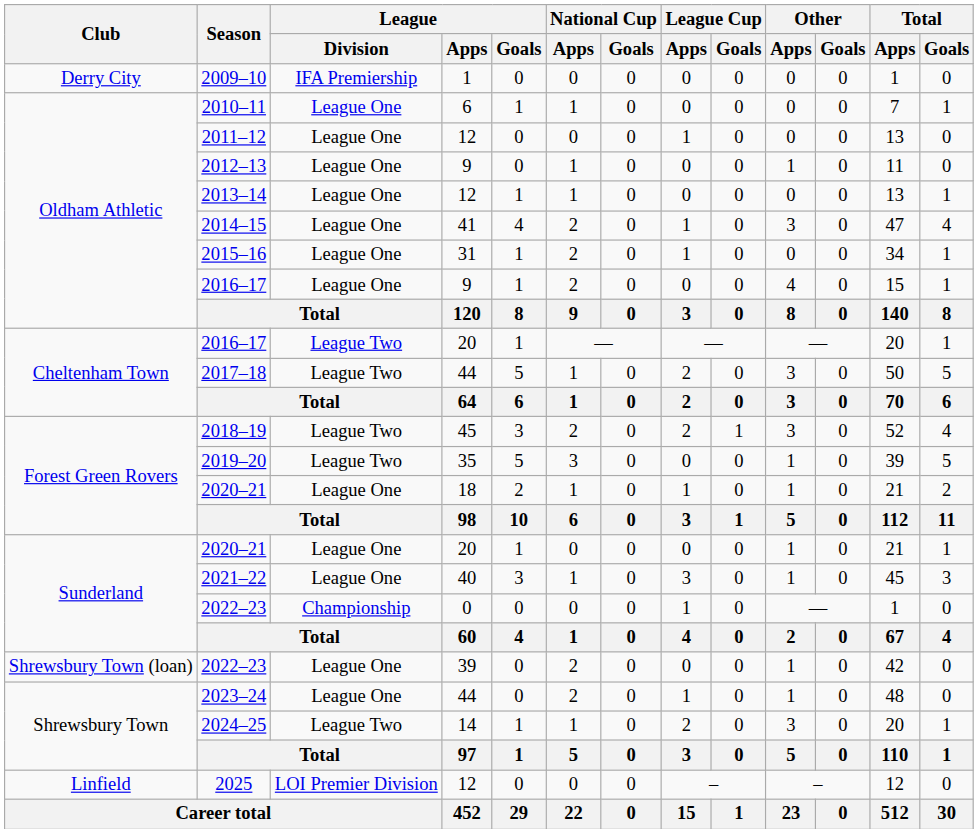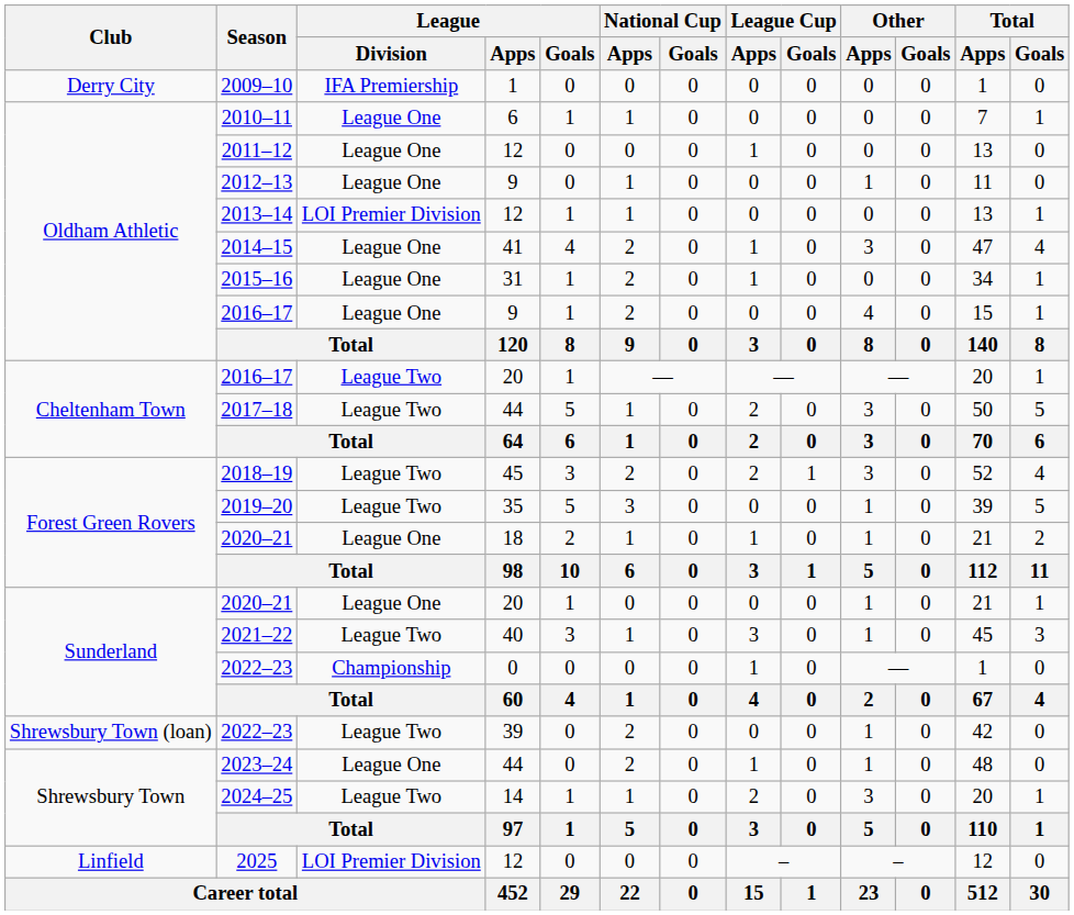 <table class=wikitable style="text-align: center">
 <tr>
 <th rowspan=2>Club</th>
 <th rowspan=2>Season</th>
 <th colspan=3>League</th>
 <th colspan=2>National Cup</th>
 <th colspan=2>League Cup</th>
 <th colspan=2>Other</th>
 <th colspan=2>Total</th>
 </tr>
 <tr>
 <th>Division</th>
 <th>Apps</th>
 <th>Goals</th>
 <th>Apps</th>
 <th>Goals</th>
 <th>Apps</th>
 <th>Goals</th>
 <th>Apps</th>
 <th>Goals</th>
 <th>Apps</th>
 <th>Goals</th>
 </tr>
 <tr>
 <td><a href='#'>Derry City</a></td>
 <td><a href='#'>2009–10</a></td>
 <td><a href='#'>IFA Premiership</a></td>
 <td>1</td>
 <td>0</td>
 <td>0</td>
 <td>0</td>
 <td>0</td>
 <td>0</td>
 <td>0</td>
 <td>0</td>
 <td>1</td>
 <td>0</td>
 </tr>
 <tr>
 <td rowspan=8><a href='#'>Oldham Athletic</a></td>
 <td><a href='#'>2010–11</a></td>
 <td><a href='#'>League One</a></td>
 <td>6</td>
 <td>1</td>
 <td>1</td>
 <td>0</td>
 <td>0</td>
 <td>0</td>
 <td>0</td>
 <td>0</td>
 <td>7</td>
 <td>1</td>
 </tr>
 <tr>
 <td><a href='#'>2011–12</a></td>
 <td>League One</td>
 <td>12</td>
 <td>0</td>
 <td>0</td>
 <td>0</td>
 <td>1</td>
 <td>0</td>
 <td>0</td>
 <td>0</td>
 <td>13</td>
 <td>0</td>
 </tr>
 <tr>
 <td><a href='#'>2012–13</a></td>
 <td>League One</td>
 <td>9</td>
 <td>0</td>
 <td>1</td>
 <td>0</td>
 <td>0</td>
 <td>0</td>
 <td>1</td>
 <td>0</td>
 <td>11</td>
 <td>0</td>
 </tr>
 <tr>
 <td><a href='#'>2013–14</a></td>
-<td>League One</td>
+<td><a href='#'>LOI Premier Division</a></td>
 <td>12</td>
 <td>1</td>
 <td>1</td>
 <td>0</td>
 <td>0</td>
 <td>0</td>
 <td>0</td>
 <td>0</td>
 <td>13</td>
 <td>1</td>
 </tr>
 <tr>
 <td><a href='#'>2014–15</a></td>
 <td>League One</td>
 <td>41</td>
 <td>4</td>
 <td>2</td>
 <td>0</td>
 <td>1</td>
 <td>0</td>
 <td>3</td>
 <td>0</td>
 <td>47</td>
 <td>4</td>
 </tr>
 <tr>
 <td><a href='#'>2015–16</a></td>
 <td>League One</td>
 <td>31</td>
 <td>1</td>
 <td>2</td>
 <td>0</td>
 <td>1</td>
 <td>0</td>
 <td>0</td>
 <td>0</td>
 <td>34</td>
 <td>1</td>
 </tr>
 <tr>
 <td><a href='#'>2016–17</a></td>
 <td>League One</td>
 <td>9</td>
 <td>1</td>
 <td>2</td>
 <td>0</td>
 <td>0</td>
 <td>0</td>
 <td>4</td>
 <td>0</td>
 <td>15</td>
 <td>1</td>
 </tr>
 <tr>
 <th colspan=2>Total</th>
 <th>120</th>
 <th>8</th>
 <th>9</th>
 <th>0</th>
 <th>3</th>
 <th>0</th>
 <th>8</th>
 <th>0</th>
 <th>140</th>
 <th>8</th>
 </tr>
 <tr>
 <td rowspan=3><a href='#'>Cheltenham Town</a></td>
 <td><a href='#'>2016–17</a></td>
 <td><a href='#'>League Two</a></td>
 <td>20</td>
 <td>1</td>
 <td colspan=2>—</td>
 <td colspan=2>—</td>
 <td colspan=2>—</td>
 <td>20</td>
 <td>1</td>
 </tr>
 <tr>
 <td><a href='#'>2017–18</a></td>
 <td>League Two</td>
 <td>44</td>
 <td>5</td>
 <td>1</td>
 <td>0</td>
 <td>2</td>
 <td>0</td>
 <td>3</td>
 <td>0</td>
 <td>50</td>
 <td>5</td>
 </tr>
 <tr>
 <th colspan=2>Total</th>
 <th>64</th>
 <th>6</th>
 <th>1</th>
 <th>0</th>
 <th>2</th>
 <th>0</th>
 <th>3</th>
 <th>0</th>
 <th>70</th>
 <th>6</th>
 </tr>
 <tr>
 <td rowspan=4><a href='#'>Forest Green Rovers</a></td>
 <td><a href='#'>2018–19</a></td>
 <td>League Two</td>
 <td>45</td>
 <td>3</td>
 <td>2</td>
 <td>0</td>
 <td>2</td>
 <td>1</td>
 <td>3</td>
 <td>0</td>
 <td>52</td>
 <td>4</td>
 </tr>
 <tr>
 <td><a href='#'>2019–20</a></td>
 <td>League Two</td>
 <td>35</td>
 <td>5</td>
 <td>3</td>
 <td>0</td>
 <td>0</td>
 <td>0</td>
 <td>1</td>
 <td>0</td>
 <td>39</td>
 <td>5</td>
 </tr>
 <tr>
 <td><a href='#'>2020–21</a></td>
 <td>League One</td>
 <td>18</td>
 <td>2</td>
 <td>1</td>
 <td>0</td>
 <td>1</td>
 <td>0</td>
 <td>1</td>
 <td>0</td>
 <td>21</td>
 <td>2</td>
 </tr>
 <tr>
 <th colspan=2>Total</th>
 <th>98</th>
 <th>10</th>
 <th>6</th>
 <th>0</th>
 <th>3</th>
 <th>1</th>
 <th>5</th>
 <th>0</th>
 <th>112</th>
 <th>11</th>
 </tr>
 <tr>
 <td rowspan=4><a href='#'>Sunderland</a></td>
 <td><a href='#'>2020–21</a></td>
 <td>League One</td>
 <td>20</td>
 <td>1</td>
 <td>0</td>
 <td>0</td>
 <td>0</td>
 <td>0</td>
 <td>1</td>
 <td>0</td>
 <td>21</td>
 <td>1</td>
 </tr>
 <tr>
 <td><a href='#'>2021–22</a></td>
-<td>League One</td>
+<td>League Two</td>
 <td>40</td>
 <td>3</td>
 <td>1</td>
 <td>0</td>
 <td>3</td>
 <td>0</td>
 <td>1</td>
 <td>0</td>
 <td>45</td>
 <td>3</td>
 </tr>
 <tr>
 <td><a href='#'>2022–23</a></td>
 <td><a href='#'>Championship</a></td>
 <td>0</td>
 <td>0</td>
 <td>0</td>
 <td>0</td>
 <td>1</td>
 <td>0</td>
 <td colspan=2>—</td>
 <td>1</td>
 <td>0</td>
 </tr>
 <tr>
 <th colspan=2>Total</th>
 <th>60</th>
 <th>4</th>
 <th>1</th>
 <th>0</th>
 <th>4</th>
 <th>0</th>
 <th>2</th>
 <th>0</th>
 <th>67</th>
 <th>4</th>
 </tr>
 <tr>
 <td><a href='#'>Shrewsbury Town</a> (loan)</td>
 <td><a href='#'>2022–23</a></td>
-<td>League One</td>
+<td>League Two</td>
 <td>39</td>
 <td>0</td>
 <td>2</td>
 <td>0</td>
 <td>0</td>
 <td>0</td>
 <td>1</td>
 <td>0</td>
 <td>42</td>
 <td>0</td>
 </tr>
 <tr>
 <td rowspan=3>Shrewsbury Town</td>
 <td><a href='#'>2023–24</a></td>
 <td>League One</td>
 <td>44</td>
 <td>0</td>
 <td>2</td>
 <td>0</td>
 <td>1</td>
 <td>0</td>
 <td>1</td>
 <td>0</td>
 <td>48</td>
 <td>0</td>
 </tr>
 <tr>
 <td><a href='#'>2024–25</a></td>
 <td>League Two</td>
 <td>14</td>
 <td>1</td>
 <td>1</td>
 <td>0</td>
 <td>2</td>
 <td>0</td>
 <td>3</td>
 <td>0</td>
 <td>20</td>
 <td>1</td>
 </tr>
 <tr>
 <th colspan=2>Total</th>
 <th>97</th>
 <th>1</th>
 <th>5</th>
 <th>0</th>
 <th>3</th>
 <th>0</th>
 <th>5</th>
 <th>0</th>
 <th>110</th>
 <th>1</th>
 </tr>
 <tr>
 <td><a href='#'>Linfield</a></td>
 <td><a href='#'>2025</a></td>
 <td><a href='#'>LOI Premier Division</a></td>
 <td>12</td>
 <td>0</td>
 <td>0</td>
 <td>0</td>
 <td colspan="2">–</td>
 <td colspan="2">–</td>
 <td>12</td>
 <td>0</td>
 </tr>
 <tr>
 <th colspan=3>Career total</th>
 <th>452</th>
 <th>29</th>
 <th>22</th>
 <th>0</th>
 <th>15</th>
 <th>1</th>
 <th>23</th>
 <th>0</th>
 <th>512</th>
 <th>30</th>
 </tr>
 </table>
